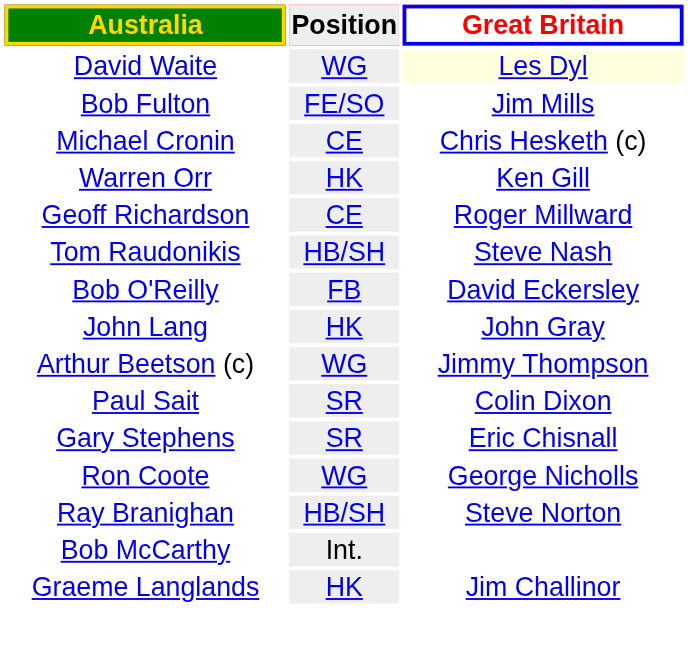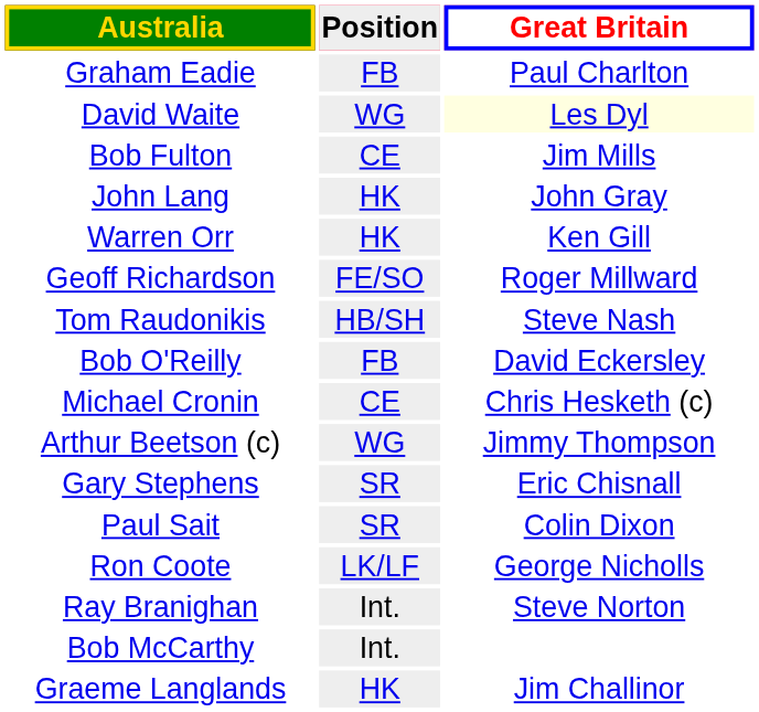 <table align=right style="font-size:90%; margin-left:1em">
 <tr bgcolor=#FF0033>
 <th align="centre" width="145" style="border: 2px solid gold; background: green; color: gold">Australia</th>
 <th align="center" style="background: #eeeeee; color: black">Position</th>
 <th align="centre" width="145" style="border: 2px solid blue; background: white; color: red">Great Britain</th>
+</tr>
+<tr>
+<td align="center"><a href='#'>Graham Eadie</a></td>
+<td align="center" style="background: #eeeeee"><a href='#'>FB</a></td>
+<td align="center"><a href='#'>Paul Charlton</a></td>
 </tr>
 <tr>
 <td align="center"><a href='#'>David Waite</a></td>
 <td align="center" style="background: #eeeeee"><a href='#'>WG</a></td>
 <td align="center" style="background: lightyellow;"><a href='#'>Les Dyl</a></td>
 </tr>
 <tr>
 <td align="center"><a href='#'>Bob Fulton</a></td>
-<td align="center" style="background: #eeeeee"><a href='#'>FE/SO</a></td>
+<td align="center" style="background: #eeeeee"><a href='#'>CE</a></td>
 <td align="center"><a href='#'>Jim Mills</a></td>
 </tr>
 <tr>
-<td align="center"><a href='#'>Michael Cronin</a></td>
-<td align="center" style="background: #eeeeee"><a href='#'>CE</a></td>
-<td align="center"><a href='#'>Chris Hesketh</a> (c)</td>
+<td align="center"><a href='#'>John Lang</a></td>
+<td align="center" style="background: #eeeeee"><a href='#'>HK</a></td>
+<td align="center"><a href='#'>John Gray</a></td>
 </tr>
 <tr>
 <td align="center"><a href='#'>Warren Orr</a></td>
 <td align="center" style="background: #eeeeee"><a href='#'>HK</a></td>
 <td align="center"><a href='#'>Ken Gill</a></td>
 </tr>
 <tr>
 <td align="center"><a href='#'>Geoff Richardson</a></td>
-<td align="center" style="background: #eeeeee"><a href='#'>CE</a></td>
+<td align="center" style="background: #eeeeee"><a href='#'>FE/SO</a></td>
 <td align="center"><a href='#'>Roger Millward</a></td>
 </tr>
 <tr>
 <td align="center"><a href='#'>Tom Raudonikis</a></td>
 <td align="center" style="background: #eeeeee"><a href='#'>HB/SH</a></td>
 <td align="center"><a href='#'>Steve Nash</a></td>
 </tr>
 <tr>
 <td align="center"><a href='#'>Bob O'Reilly</a></td>
 <td align="center" style="background: #eeeeee"><a href='#'>FB</a></td>
 <td align="center"><a href='#'>David Eckersley</a></td>
 </tr>
 <tr>
-<td align="center"><a href='#'>John Lang</a></td>
-<td align="center" style="background: #eeeeee"><a href='#'>HK</a></td>
-<td align="center"><a href='#'>John Gray</a></td>
+<td align="center"><a href='#'>Michael Cronin</a></td>
+<td align="center" style="background: #eeeeee"><a href='#'>CE</a></td>
+<td align="center"><a href='#'>Chris Hesketh</a> (c)</td>
 </tr>
 <tr>
 <td align="center"><a href='#'>Arthur Beetson</a> (c)</td>
 <td align="center" style="background: #eeeeee"><a href='#'>WG</a></td>
 <td align="center"><a href='#'>Jimmy Thompson</a></td>
 </tr>
 <tr>
+<td align="center"><a href='#'>Gary Stephens</a></td>
+<td align="center" style="background: #eeeeee"><a href='#'>SR</a></td>
+<td align="center"><a href='#'>Eric Chisnall</a></td>
+</tr>
+<tr>
 <td align="center"><a href='#'>Paul Sait</a></td>
 <td align="center" style="background: #eeeeee"><a href='#'>SR</a></td>
 <td align="center"><a href='#'>Colin Dixon</a></td>
 </tr>
 <tr>
-<td align="center"><a href='#'>Gary Stephens</a></td>
-<td align="center" style="background: #eeeeee"><a href='#'>SR</a></td>
-<td align="center"><a href='#'>Eric Chisnall</a></td>
-</tr>
-<tr>
 <td align="center"><a href='#'>Ron Coote</a></td>
-<td align="center" style="background: #eeeeee"><a href='#'>WG</a></td>
+<td align="center" style="background: #eeeeee"><a href='#'>LK/LF</a></td>
 <td align="center"><a href='#'>George Nicholls</a></td>
 </tr>
 <tr>
 <td align="center"><a href='#'>Ray Branighan</a></td>
-<td align="center" style="background: #eeeeee"><a href='#'>HB/SH</a></td>
+<td align="center" style="background: #eeeeee">Int.</td>
 <td align="center"><a href='#'>Steve Norton</a></td>
 </tr>
 <tr>
 <td align="center"><a href='#'>Bob McCarthy</a></td>
 <td align="center" style="background: #eeeeee">Int.</td>
 <td align="center"></td>
 </tr>
 <tr>
 <td align="center"><a href='#'>Graeme Langlands</a></td>
 <td align="center" style="background: #eeeeee"><a href='#'>HK</a></td>
 <td align="center"><a href='#'>Jim Challinor</a></td>
 </tr>
 </table>
